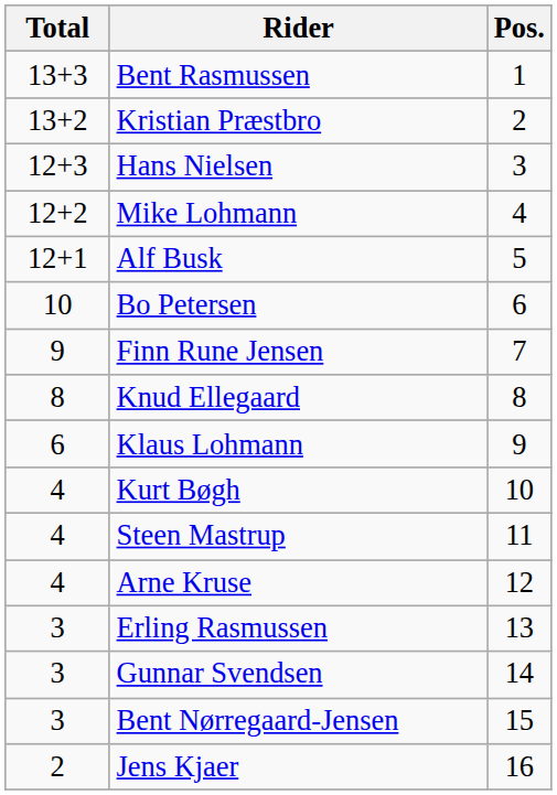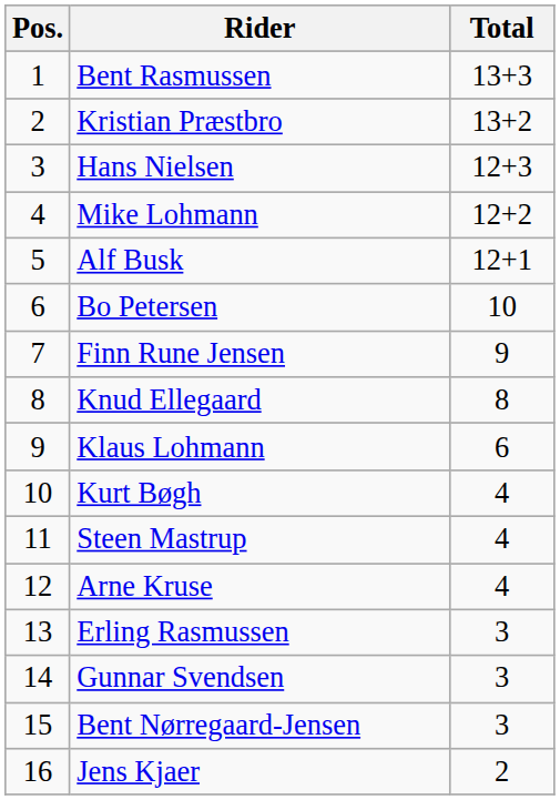 <table class=wikitable>
 <tr>
+<th width=25px>Pos.</th>
+<th width=200px>Rider</th>
 <th width=50px>Total</th>
-<th width=200px>Rider</th>
-<th width=25px>Pos.</th>
 </tr>
 <tr align=center >
+<td>1</td>
+<td align=left><a href='#'>Bent Rasmussen</a></td>
 <td>13+3</td>
-<td align=left><a href='#'>Bent Rasmussen</a></td>
-<td>1</td>
 </tr>
 <tr align=center >
+<td>2</td>
+<td align=left><a href='#'>Kristian Præstbro</a></td>
 <td>13+2</td>
-<td align=left><a href='#'>Kristian Præstbro</a></td>
-<td>2</td>
 </tr>
 <tr align=center>
+<td>3</td>
+<td align=left><a href='#'>Hans Nielsen</a></td>
 <td>12+3</td>
-<td align=left><a href='#'>Hans Nielsen</a></td>
-<td>3</td>
 </tr>
 <tr align=center>
+<td>4</td>
+<td align=left><a href='#'>Mike Lohmann</a></td>
 <td>12+2</td>
-<td align=left><a href='#'>Mike Lohmann</a></td>
-<td>4</td>
 </tr>
 <tr align=center>
+<td>5</td>
+<td align=left><a href='#'>Alf Busk</a></td>
 <td>12+1</td>
-<td align=left><a href='#'>Alf Busk</a></td>
-<td>5</td>
 </tr>
 <tr align=center>
+<td>6</td>
+<td align=left><a href='#'>Bo Petersen</a></td>
 <td>10</td>
-<td align=left><a href='#'>Bo Petersen</a></td>
-<td>6</td>
 </tr>
 <tr align=center>
+<td>7</td>
+<td align=left><a href='#'>Finn Rune Jensen</a></td>
 <td>9</td>
-<td align=left><a href='#'>Finn Rune Jensen</a></td>
-<td>7</td>
 </tr>
 <tr align=center>
 <td>8</td>
 <td align=left><a href='#'>Knud Ellegaard</a></td>
 <td>8</td>
 </tr>
 <tr align=center>
+<td>9</td>
+<td align=left><a href='#'>Klaus Lohmann</a></td>
 <td>6</td>
-<td align=left><a href='#'>Klaus Lohmann</a></td>
-<td>9</td>
 </tr>
 <tr align=center>
+<td>10</td>
+<td align=left><a href='#'>Kurt Bøgh</a></td>
 <td>4</td>
-<td align=left><a href='#'>Kurt Bøgh</a></td>
-<td>10</td>
 </tr>
 <tr align=center>
+<td>11</td>
+<td align=left><a href='#'>Steen Mastrup</a></td>
 <td>4</td>
-<td align=left><a href='#'>Steen Mastrup</a></td>
-<td>11</td>
 </tr>
 <tr align=center>
+<td>12</td>
+<td align=left><a href='#'>Arne Kruse</a></td>
 <td>4</td>
-<td align=left><a href='#'>Arne Kruse</a></td>
-<td>12</td>
 </tr>
 <tr align=center>
+<td>13</td>
+<td align=left><a href='#'>Erling Rasmussen</a></td>
 <td>3</td>
-<td align=left><a href='#'>Erling Rasmussen</a></td>
-<td>13</td>
 </tr>
 <tr align=center>
+<td>14</td>
+<td align=left><a href='#'>Gunnar Svendsen</a></td>
 <td>3</td>
-<td align=left><a href='#'>Gunnar Svendsen</a></td>
-<td>14</td>
 </tr>
 <tr align=center>
+<td>15</td>
+<td align=left><a href='#'>Bent Nørregaard-Jensen</a></td>
 <td>3</td>
-<td align=left><a href='#'>Bent Nørregaard-Jensen</a></td>
-<td>15</td>
 </tr>
 <tr align=center>
+<td>16</td>
+<td align=left><a href='#'>Jens Kjaer</a></td>
 <td>2</td>
-<td align=left><a href='#'>Jens Kjaer</a></td>
-<td>16</td>
 </tr>
 </table>
